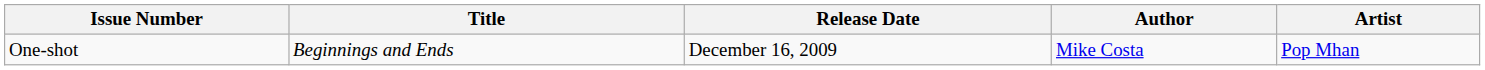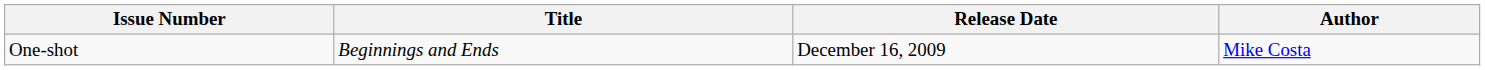 <table class="wikitable" style="width:99%;" style="background: #FFFFFF;">
 <tr>
 <th>Issue Number</th>
 <th>Title</th>
 <th>Release Date</th>
 <th>Author</th>
-<th>Artist</th>
 </tr>
 <tr>
 <td>One-shot</td>
 <td><em>Beginnings and Ends</em></td>
 <td>December 16, 2009</td>
 <td><a href='#'>Mike Costa</a></td>
-<td><a href='#'>Pop Mhan</a></td>
 </tr>
 </table>
